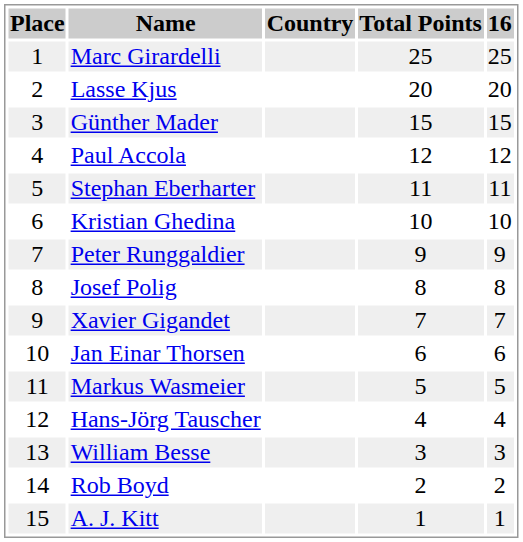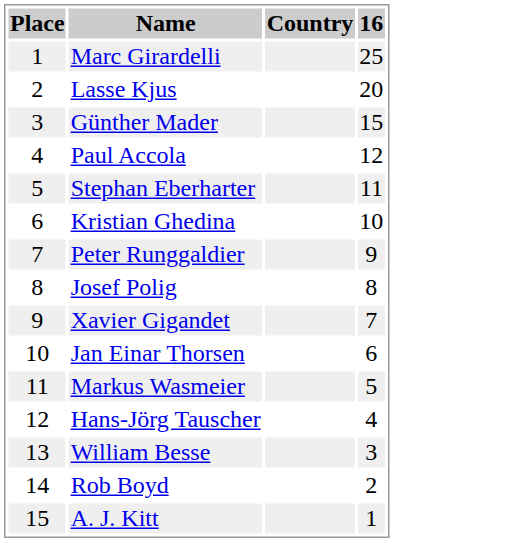 <table border="0" style="border: 1px solid #999; background-color:#FFFFFF; text-align:center">
 <tr align="center" bgcolor="#CCCCCC">
 <th>Place</th>
 <th>Name</th>
 <th>Country</th>
-<th>Total Points</th>
 <th>16</th>
 </tr>
 <tr bgcolor="#EFEFEF">
 <td>1</td>
 <td align="left"><a href='#'>Marc Girardelli</a></td>
 <td align="left"></td>
 <td>25</td>
-<td>25</td>
 </tr>
 <tr>
 <td>2</td>
 <td align="left"><a href='#'>Lasse Kjus</a></td>
 <td align="left"></td>
-<td>20</td>
 <td>20</td>
 </tr>
 <tr bgcolor="#EFEFEF">
 <td>3</td>
 <td align="left"><a href='#'>Günther Mader</a></td>
 <td align="left"></td>
 <td>15</td>
-<td>15</td>
 </tr>
 <tr>
 <td>4</td>
 <td align="left"><a href='#'>Paul Accola</a></td>
 <td align="left"></td>
-<td>12</td>
 <td>12</td>
 </tr>
 <tr bgcolor="#EFEFEF">
 <td>5</td>
 <td align="left"><a href='#'>Stephan Eberharter</a></td>
 <td align="left"></td>
 <td>11</td>
-<td>11</td>
 </tr>
 <tr>
 <td>6</td>
 <td align="left"><a href='#'>Kristian Ghedina</a></td>
 <td align="left"></td>
-<td>10</td>
 <td>10</td>
 </tr>
 <tr bgcolor="#EFEFEF">
 <td>7</td>
 <td align="left"><a href='#'>Peter Runggaldier</a></td>
 <td align="left"></td>
 <td>9</td>
-<td>9</td>
 </tr>
 <tr>
 <td>8</td>
 <td align="left"><a href='#'>Josef Polig</a></td>
 <td align="left"></td>
-<td>8</td>
 <td>8</td>
 </tr>
 <tr bgcolor="#EFEFEF">
 <td>9</td>
 <td align="left"><a href='#'>Xavier Gigandet</a></td>
 <td align="left"></td>
 <td>7</td>
-<td>7</td>
 </tr>
 <tr>
 <td>10</td>
 <td align="left"><a href='#'>Jan Einar Thorsen</a></td>
 <td align="left"></td>
-<td>6</td>
 <td>6</td>
 </tr>
 <tr bgcolor="#EFEFEF">
 <td>11</td>
 <td align="left"><a href='#'>Markus Wasmeier</a></td>
 <td align="left"></td>
 <td>5</td>
-<td>5</td>
 </tr>
 <tr>
 <td>12</td>
 <td align="left"><a href='#'>Hans-Jörg Tauscher</a></td>
 <td align="left"></td>
-<td>4</td>
 <td>4</td>
 </tr>
 <tr bgcolor="#EFEFEF">
 <td>13</td>
 <td align="left"><a href='#'>William Besse</a></td>
 <td align="left"></td>
 <td>3</td>
-<td>3</td>
 </tr>
 <tr>
 <td>14</td>
 <td align="left"><a href='#'>Rob Boyd</a></td>
 <td align="left"></td>
-<td>2</td>
 <td>2</td>
 </tr>
 <tr bgcolor="#EFEFEF">
 <td>15</td>
 <td align="left"><a href='#'>A. J. Kitt</a></td>
 <td align="left"></td>
 <td>1</td>
-<td>1</td>
 </tr>
 </table>
